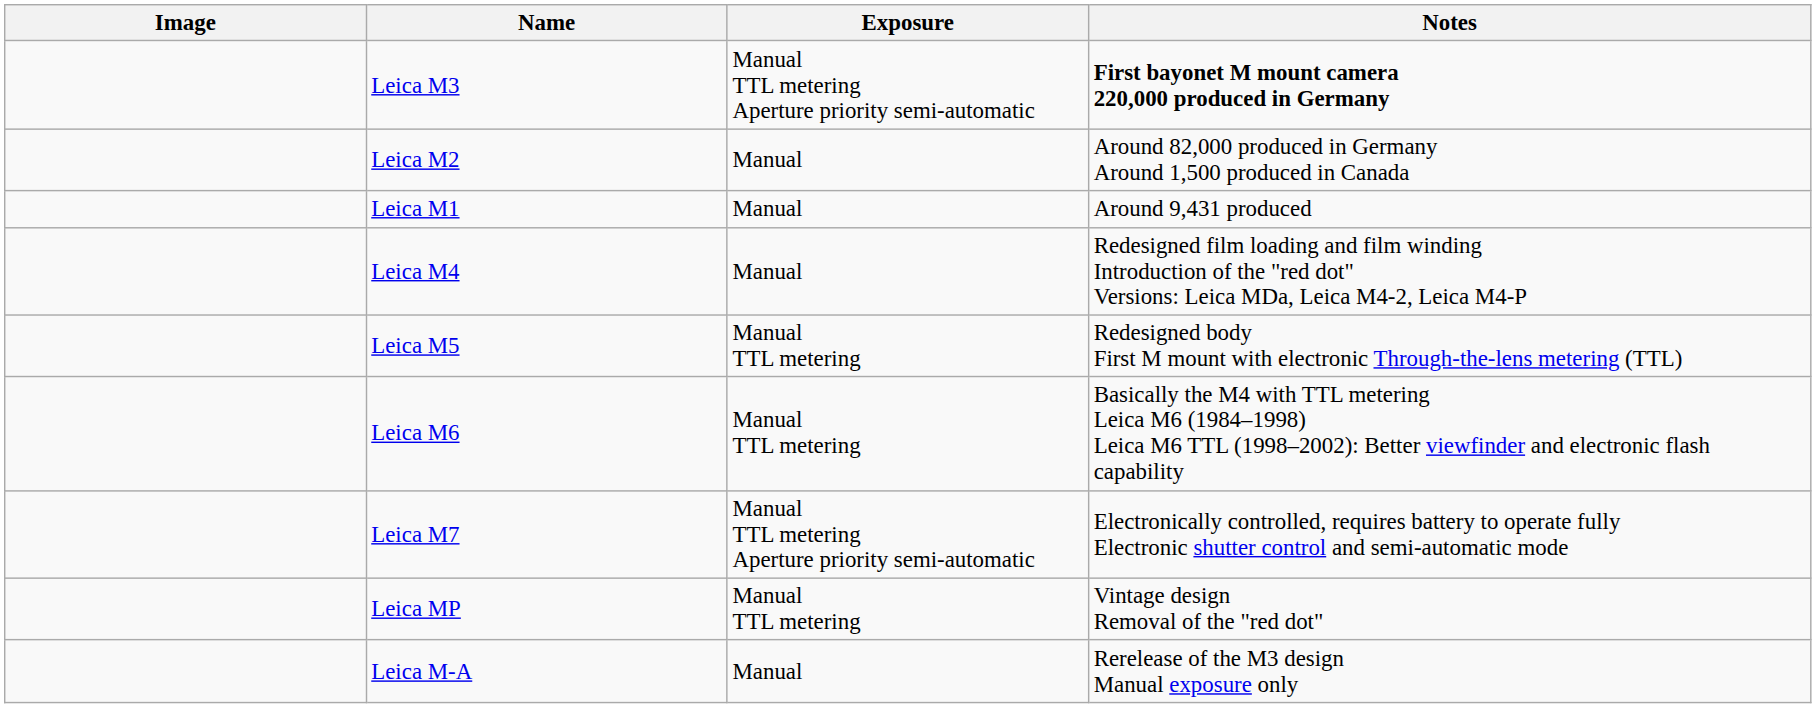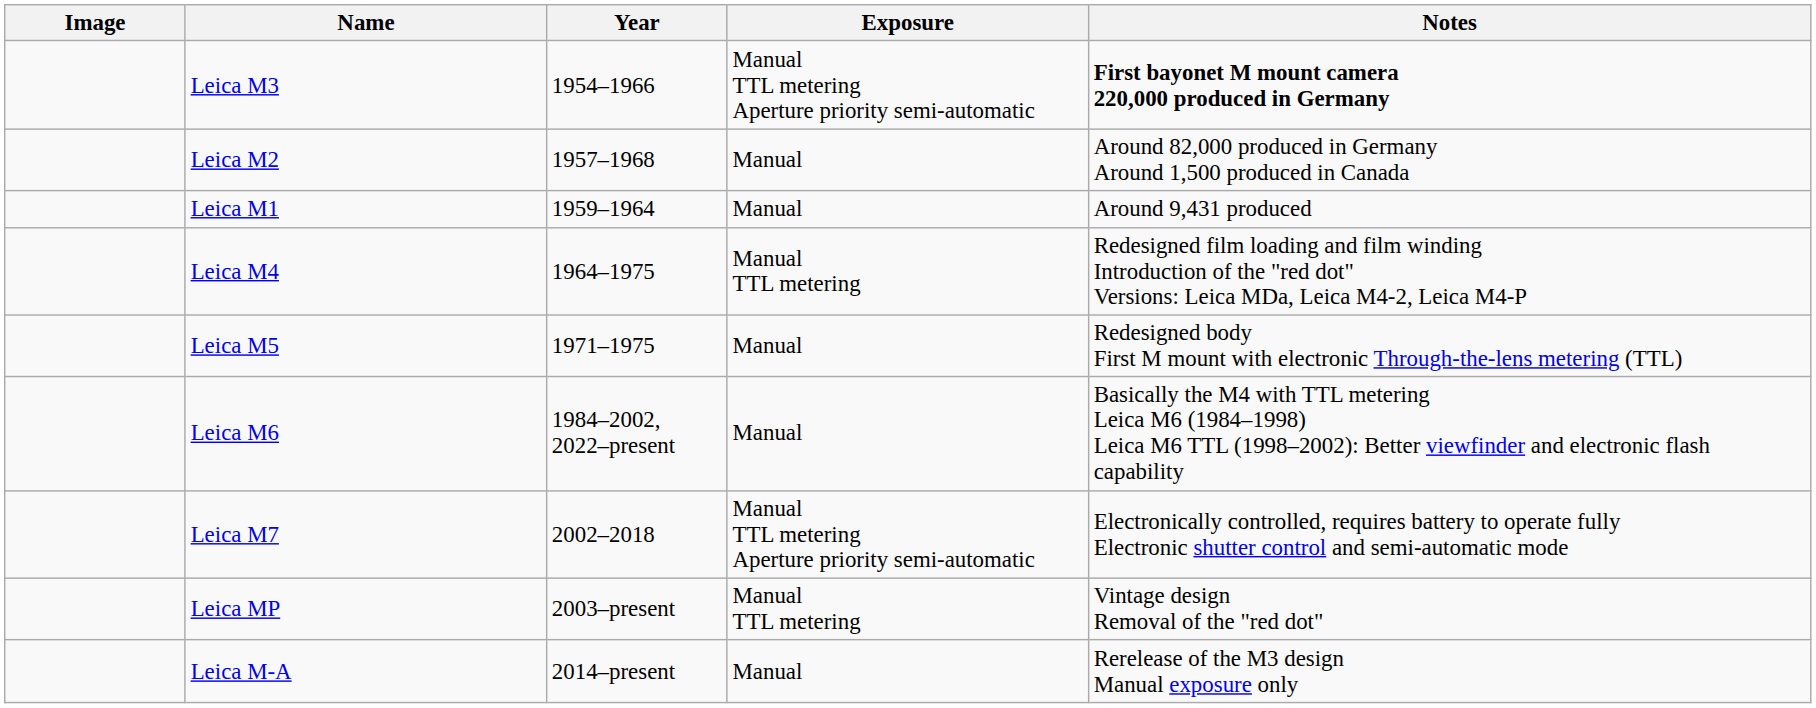 <table width=100% class="wikitable">
 <tr>
 <th>Image</th>
 <th width=20%>Name</th>
+<th width=10%>Year</th>
 <th width=20%>Exposure</th>
 <th width=40%>Notes</th>
 </tr>
 <tr>
 <td></td>
 <td><a href='#'>Leica M3</a></td>
+<td>1954–1966</td>
 <td>Manual<br>TTL metering<br>Aperture priority semi-automatic</td>
 <td><strong> First bayonet M mount camera<br> 220,000 produced in Germany</strong></td>
 </tr>
 <tr>
 <td></td>
 <td><a href='#'>Leica M2</a></td>
+<td>1957–1968</td>
 <td>Manual</td>
 <td> Around 82,000 produced in Germany<br> Around 1,500 produced in Canada</td>
 </tr>
 <tr>
 <td></td>
 <td><a href='#'>Leica M1</a></td>
+<td>1959–1964</td>
 <td>Manual</td>
 <td> Around 9,431 produced</td>
 </tr>
 <tr>
 <td></td>
 <td><a href='#'>Leica M4</a></td>
-<td>Manual</td>
+<td>1964–1975</td>
+<td>Manual<br>TTL metering</td>
 <td> Redesigned film loading and film winding<br> Introduction of the "red dot"<br> Versions: Leica MDa, Leica M4-2, Leica M4-P</td>
 </tr>
 <tr>
 <td></td>
 <td><a href='#'>Leica M5</a></td>
-<td>Manual<br>TTL metering</td>
+<td>1971–1975</td>
+<td>Manual</td>
 <td> Redesigned body<br> First M mount with electronic <a href='#'>Through-the-lens metering</a> (TTL)</td>
 </tr>
 <tr>
 <td></td>
 <td><a href='#'>Leica M6</a></td>
-<td>Manual<br>TTL metering</td>
+<td>1984–2002, 2022–present</td>
+<td>Manual</td>
 <td> Basically the M4 with TTL metering<br> Leica M6 (1984–1998)<br> Leica M6 TTL (1998–2002): Better <a href='#'>viewfinder</a> and electronic flash capability</td>
 </tr>
 <tr>
 <td></td>
 <td><a href='#'>Leica M7</a></td>
+<td>2002–2018</td>
 <td>Manual<br>TTL metering<br>Aperture priority semi-automatic</td>
 <td> Electronically controlled, requires battery to operate fully<br> Electronic <a href='#'>shutter control</a> and semi-automatic mode</td>
 </tr>
 <tr>
 <td></td>
 <td><a href='#'>Leica MP</a></td>
+<td>2003–present</td>
 <td>Manual<br>TTL metering</td>
 <td> Vintage design<br> Removal of the "red dot"</td>
 </tr>
 <tr>
 <td></td>
 <td><a href='#'>Leica M-A</a></td>
+<td>2014–present</td>
 <td>Manual</td>
 <td> Rerelease of the M3 design<br> Manual <a href='#'>exposure</a> only</td>
 </tr>
 </table>
